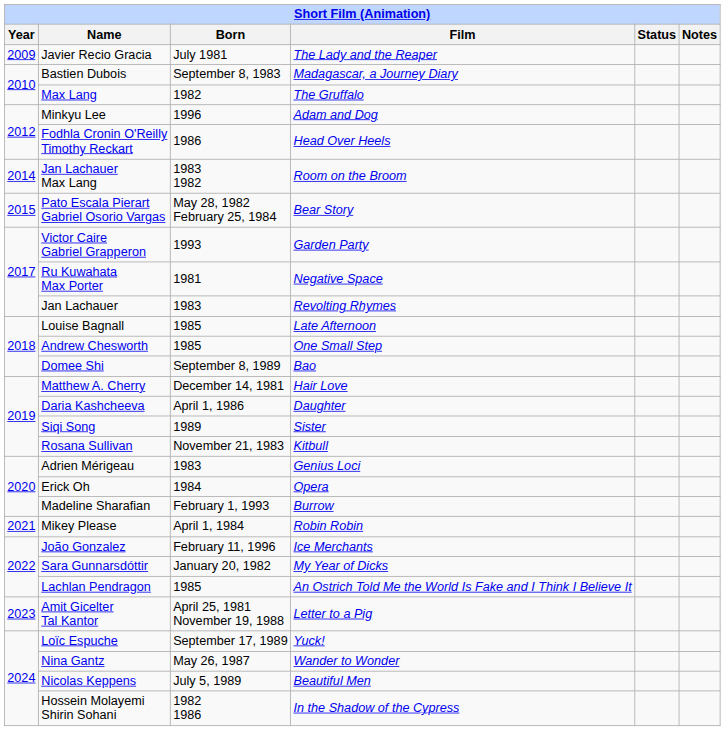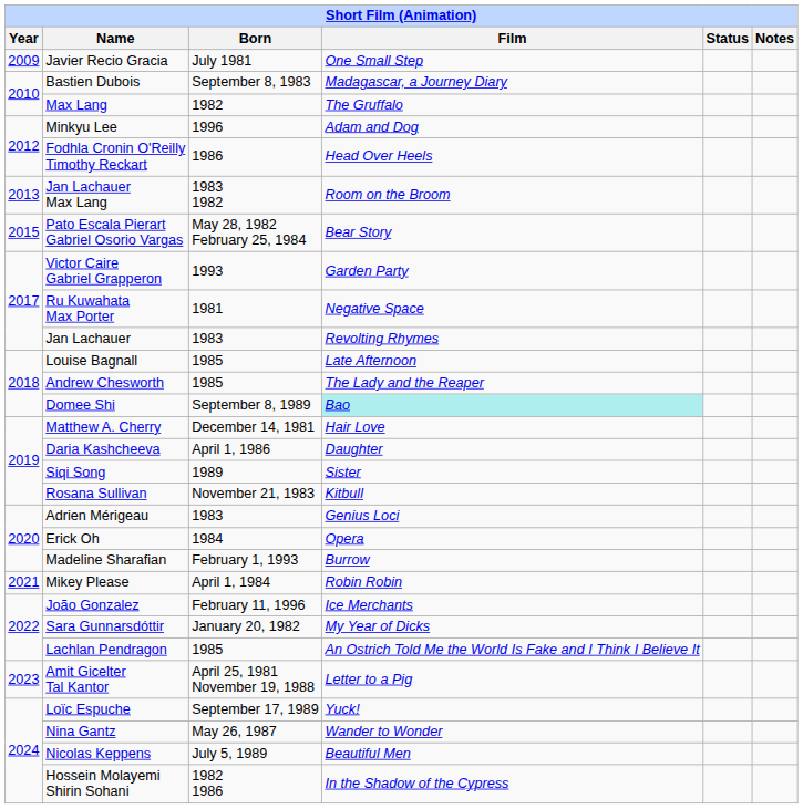 <table class="wikitable plainrowheaders">
 <tr style="background:#bfd7ff;">
 <td colspan="6" style="text-align:center;"><strong><a href='#'>Short Film (Animation)</a></strong></td>
 </tr>
 <tr style="background:#ebf5ff;">
 <th>Year</th>
 <th>Name</th>
 <th>Born</th>
 <th>Film</th>
 <th>Status</th>
 <th>Notes</th>
 </tr>
 <tr>
 <td><a href='#'>2009</a><br></td>
 <td>Javier Recio Gracia</td>
 <td>July 1981</td>
-<td><em><a href='#'>The Lady and the Reaper</a></em></td>
+<td><em><a href='#'>One Small Step</a></em></td>
 <td></td>
 <td></td>
 </tr>
 <tr>
 <td rowspan="2"><a href='#'>2010</a><br></td>
 <td>Bastien Dubois</td>
 <td>September 8, 1983</td>
 <td><em><a href='#'>Madagascar, a Journey Diary</a></em></td>
 <td></td>
 <td></td>
 </tr>
 <tr>
 <td><a href='#'>Max Lang</a></td>
 <td>1982</td>
 <td><em><a href='#'>The Gruffalo</a></em></td>
 <td></td>
 <td></td>
 </tr>
 <tr>
 <td rowspan="2"><a href='#'>2012</a><br></td>
 <td>Minkyu Lee</td>
 <td>1996</td>
 <td><em><a href='#'>Adam and Dog</a></em></td>
 <td></td>
 <td></td>
 </tr>
 <tr>
 <td><a href='#'>Fodhla Cronin O'Reilly</a><br><a href='#'>Timothy Reckart</a></td>
 <td>1986</td>
 <td><em><a href='#'>Head Over Heels</a></em></td>
 <td></td>
 <td></td>
 </tr>
 <tr>
-<td><a href='#'>2014</a><br></td>
+<td><a href='#'>2013</a><br></td>
 <td><a href='#'>Jan Lachauer</a><br>Max Lang</td>
 <td>1983<br>1982</td>
 <td><em><a href='#'>Room on the Broom</a></em></td>
 <td></td>
 <td></td>
 </tr>
 <tr>
 <td><a href='#'>2015</a><br></td>
 <td><a href='#'>Pato Escala Pierart</a><br><a href='#'>Gabriel Osorio Vargas</a></td>
 <td>May 28, 1982<br>February 25, 1984</td>
 <td><em><a href='#'>Bear Story</a></em></td>
 <td></td>
 <td></td>
 </tr>
 <tr>
 <td rowspan="3"><a href='#'>2017</a><br></td>
 <td><a href='#'>Victor Caire</a><br><a href='#'>Gabriel Grapperon</a></td>
 <td>1993</td>
 <td><em><a href='#'>Garden Party</a></em></td>
 <td></td>
 <td></td>
 </tr>
 <tr>
 <td><a href='#'>Ru Kuwahata</a><br><a href='#'>Max Porter</a></td>
 <td>1981</td>
 <td><em><a href='#'>Negative Space</a></em></td>
 <td></td>
 <td></td>
 </tr>
 <tr>
 <td>Jan Lachauer</td>
 <td>1983</td>
 <td><em><a href='#'>Revolting Rhymes</a></em></td>
 <td></td>
 <td></td>
 </tr>
 <tr>
 <td rowspan="3"><a href='#'>2018</a><br></td>
 <td>Louise Bagnall</td>
 <td>1985</td>
 <td><em><a href='#'>Late Afternoon</a></em></td>
 <td></td>
 <td></td>
 </tr>
 <tr>
 <td><a href='#'>Andrew Chesworth</a></td>
 <td>1985</td>
-<td><em><a href='#'>One Small Step</a></em></td>
+<td><em><a href='#'>The Lady and the Reaper</a></em></td>
 <td></td>
 <td></td>
 </tr>
 <tr>
 <td><a href='#'>Domee Shi</a></td>
 <td>September 8, 1989</td>
-<td><em><a href='#'>Bao</a></em></td>
+<td style="background: paleturquoise;"><em><a href='#'>Bao</a></em></td>
 <td></td>
 <td></td>
 </tr>
 <tr>
 <td rowspan="4"><a href='#'>2019</a><br></td>
 <td><a href='#'>Matthew A. Cherry</a></td>
 <td>December 14, 1981</td>
 <td><em><a href='#'>Hair Love</a></em></td>
 <td></td>
 <td></td>
 </tr>
 <tr>
 <td><a href='#'>Daria Kashcheeva</a></td>
 <td>April 1, 1986</td>
 <td><em><a href='#'>Daughter</a></em></td>
 <td></td>
 <td></td>
 </tr>
 <tr>
 <td><a href='#'>Siqi Song</a></td>
 <td>1989</td>
 <td><em><a href='#'>Sister</a></em></td>
 <td></td>
 <td></td>
 </tr>
 <tr>
 <td><a href='#'>Rosana Sullivan</a></td>
 <td>November 21, 1983</td>
 <td><em><a href='#'>Kitbull</a></em></td>
 <td></td>
 <td></td>
 </tr>
 <tr>
 <td rowspan="3"><a href='#'>2020</a><br></td>
 <td>Adrien Mérigeau</td>
 <td>1983</td>
 <td><em><a href='#'>Genius Loci</a></em></td>
 <td></td>
 <td></td>
 </tr>
 <tr>
 <td>Erick Oh</td>
 <td>1984</td>
 <td><em><a href='#'>Opera</a></em></td>
 <td></td>
 <td></td>
 </tr>
 <tr>
 <td>Madeline Sharafian</td>
 <td>February 1, 1993</td>
 <td><em><a href='#'>Burrow</a></em></td>
 <td></td>
 <td></td>
 </tr>
 <tr>
 <td><a href='#'>2021</a><br></td>
 <td>Mikey Please</td>
 <td>April 1, 1984</td>
 <td><em><a href='#'>Robin Robin</a></em></td>
 <td></td>
 <td></td>
 </tr>
 <tr>
 <td rowspan="3"><a href='#'>2022</a><br></td>
 <td><a href='#'>João Gonzalez</a></td>
 <td>February 11, 1996</td>
 <td><em><a href='#'>Ice Merchants</a></em></td>
 <td></td>
 <td></td>
 </tr>
 <tr>
 <td><a href='#'>Sara Gunnarsdóttir</a></td>
 <td>January 20, 1982</td>
 <td><em><a href='#'>My Year of Dicks</a></em></td>
 <td></td>
 <td></td>
 </tr>
 <tr>
 <td><a href='#'>Lachlan Pendragon</a></td>
 <td>1985</td>
 <td><em><a href='#'>An Ostrich Told Me the World Is Fake and I Think I Believe It</a></em></td>
 <td></td>
 <td></td>
 </tr>
 <tr>
 <td><a href='#'>2023</a><br></td>
 <td><a href='#'>Amit Gicelter</a><br><a href='#'>Tal Kantor</a></td>
 <td>April 25, 1981<br>November 19, 1988</td>
 <td><em><a href='#'>Letter to a Pig</a></em></td>
 <td></td>
 <td></td>
 </tr>
 <tr>
 <td rowspan="4"><a href='#'>2024</a><br></td>
 <td><a href='#'>Loïc Espuche</a></td>
 <td>September 17, 1989</td>
 <td><em><a href='#'>Yuck!</a></em></td>
 <td></td>
 <td></td>
 </tr>
 <tr>
 <td><a href='#'>Nina Gantz</a></td>
 <td>May 26, 1987</td>
 <td><em><a href='#'>Wander to Wonder</a></em></td>
 <td></td>
 <td></td>
 </tr>
 <tr>
 <td><a href='#'>Nicolas Keppens</a></td>
 <td>July 5, 1989</td>
 <td><em><a href='#'>Beautiful Men</a></em></td>
 <td></td>
 <td></td>
 </tr>
 <tr>
 <td>Hossein Molayemi<br>Shirin Sohani</td>
 <td>1982<br>1986</td>
 <td><em><a href='#'>In the Shadow of the Cypress</a></em></td>
 <td></td>
 <td></td>
 </tr>
 </table>
